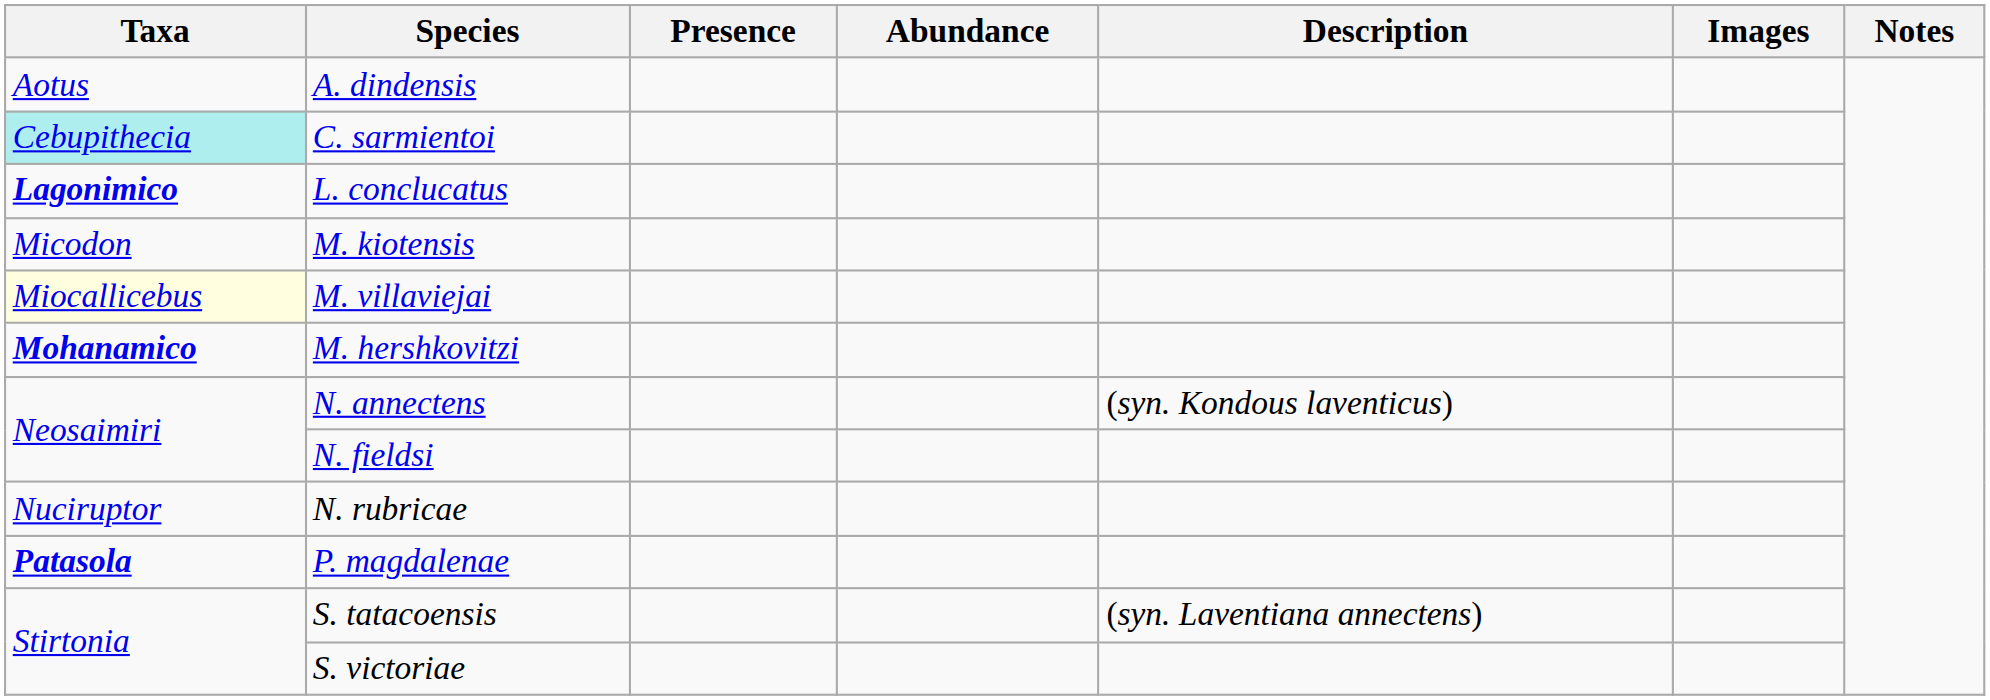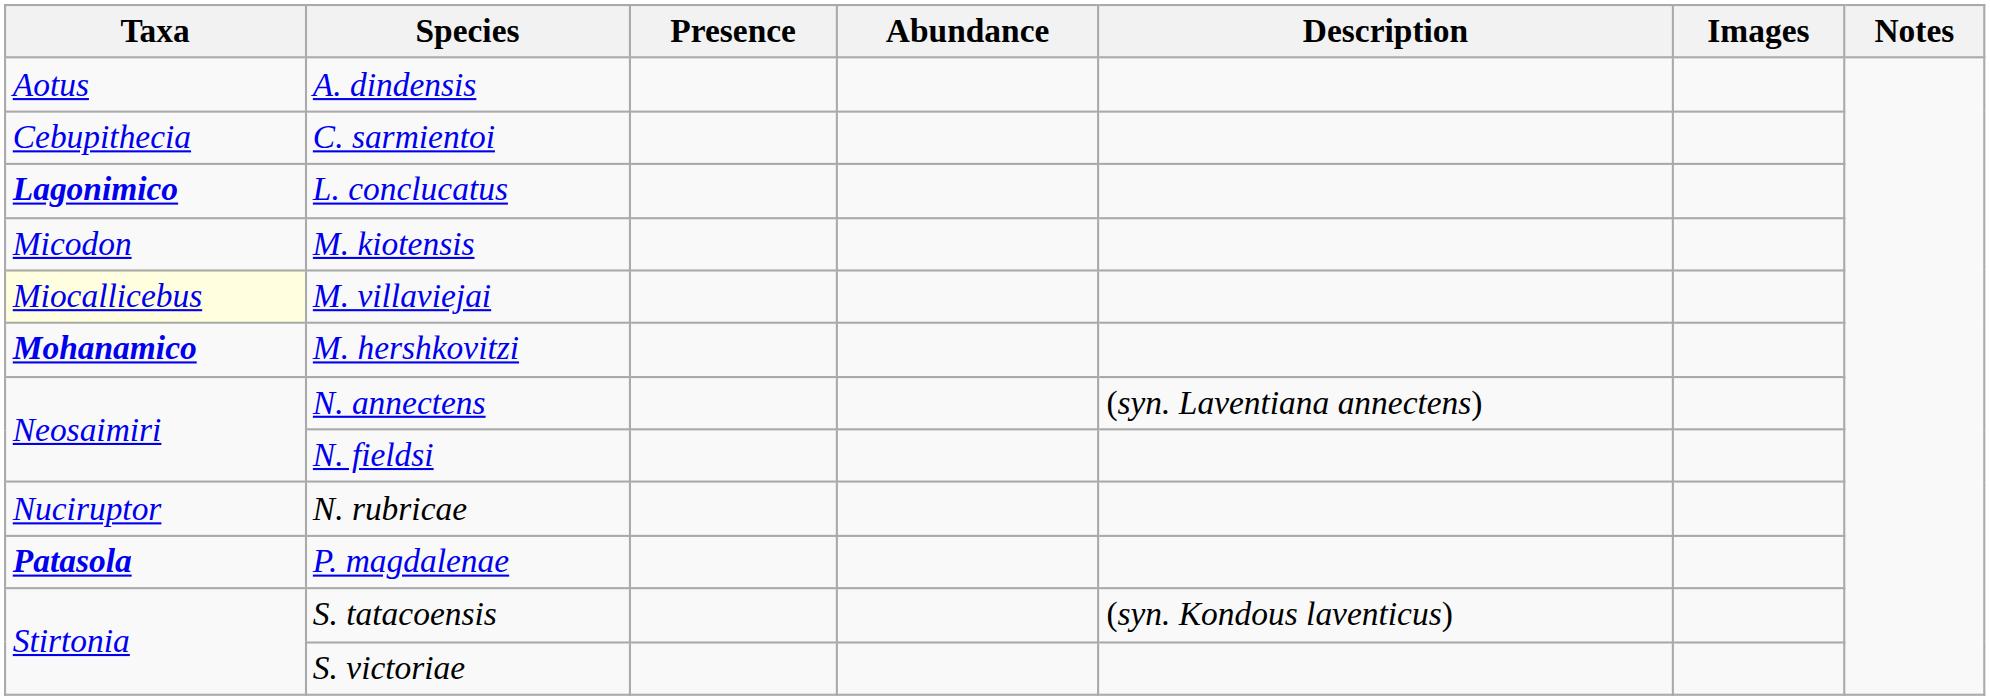 <table class="wikitable sortable" align="center" width="75%">
 <tr>
 <th>Taxa</th>
 <th>Species</th>
 <th>Presence</th>
 <th>Abundance</th>
 <th>Description</th>
 <th>Images</th>
 <th>Notes</th>
 </tr>
 <tr>
 <td><em><a href='#'>Aotus</a></em></td>
 <td><em><a href='#'>A. dindensis</a></em></td>
 <td></td>
 <td></td>
 <td></td>
 <td></td>
 <td Rowspan = "12"></td>
 </tr>
 <tr>
-<td style="background: paleturquoise;"><em><a href='#'>Cebupithecia</a></em></td>
+<td><em><a href='#'>Cebupithecia</a></em></td>
 <td><em><a href='#'>C. sarmientoi</a></em></td>
 <td></td>
 <td></td>
 <td></td>
 <td></td>
 </tr>
 <tr>
 <td><strong><em><a href='#'>Lagonimico</a></em></strong></td>
 <td><em><a href='#'>L. conclucatus</a></em></td>
 <td></td>
 <td></td>
 <td></td>
 <td></td>
 </tr>
 <tr>
 <td><em><a href='#'>Micodon</a></em></td>
 <td><em><a href='#'>M. kiotensis</a></em></td>
 <td></td>
 <td></td>
 <td></td>
 <td></td>
 </tr>
 <tr>
 <td style="background: lightyellow;"><em><a href='#'>Miocallicebus</a></em></td>
 <td><em><a href='#'>M. villaviejai</a></em></td>
 <td></td>
 <td></td>
 <td></td>
 <td></td>
 </tr>
 <tr>
 <td><strong><em><a href='#'>Mohanamico</a></em></strong></td>
 <td><em><a href='#'>M. hershkovitzi</a></em></td>
 <td></td>
 <td></td>
 <td></td>
 <td></td>
 </tr>
 <tr>
 <td rowspan = "2"><em><a href='#'>Neosaimiri</a></em></td>
 <td><em><a href='#'>N. annectens</a></em></td>
 <td></td>
 <td></td>
-<td>(<em>syn. Kondous laventicus</em>)</td>
+<td>(<em>syn. Laventiana annectens</em>)</td>
 <td></td>
 </tr>
 <tr>
 <td><em><a href='#'>N. fieldsi</a></em></td>
 <td></td>
 <td></td>
 <td></td>
 <td></td>
 </tr>
 <tr>
 <td><em><a href='#'>Nuciruptor</a></em></td>
 <td><em>N. rubricae</em></td>
 <td></td>
 <td></td>
 <td></td>
 </tr>
 <tr>
 <td><strong><em><a href='#'>Patasola</a></em></strong></td>
 <td><em><a href='#'>P. magdalenae</a></em></td>
 <td></td>
 <td></td>
 <td></td>
 <td></td>
 </tr>
 <tr>
 <td Rowspan = "2"><em><a href='#'>Stirtonia</a></em></td>
 <td><em>S. tatacoensis</em></td>
 <td></td>
 <td></td>
-<td>(<em>syn. Laventiana annectens</em>)</td>
+<td>(<em>syn. Kondous laventicus</em>)</td>
 <td></td>
 </tr>
 <tr>
 <td><em>S. victoriae</em></td>
 <td></td>
 <td></td>
 <td></td>
 <td></td>
 </tr>
 </table>
